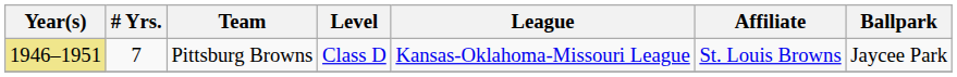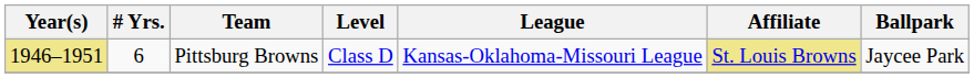 <table class="wikitable" style="text-align:center; font-size: 95%;">
 <tr>
 <th>Year(s)</th>
 <th># Yrs.</th>
 <th>Team</th>
 <th>Level</th>
 <th>League</th>
 <th>Affiliate</th>
 <th>Ballpark</th>
 </tr>
 <tr>
 <td style="background: khaki;">1946–1951</td>
-<td>7</td>
+<td>6</td>
 <td>Pittsburg Browns</td>
 <td><a href='#'>Class D</a></td>
 <td><a href='#'>Kansas-Oklahoma-Missouri League</a></td>
-<td><a href='#'>St. Louis Browns</a></td>
+<td style="background: khaki;"><a href='#'>St. Louis Browns</a></td>
 <td>Jaycee Park</td>
 </tr>
 <tr>
 </tr>
 </table>
